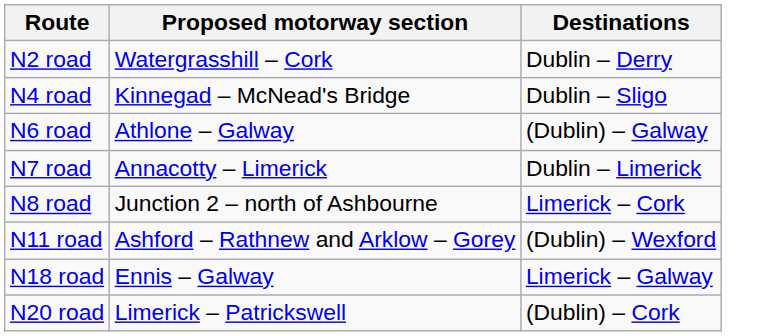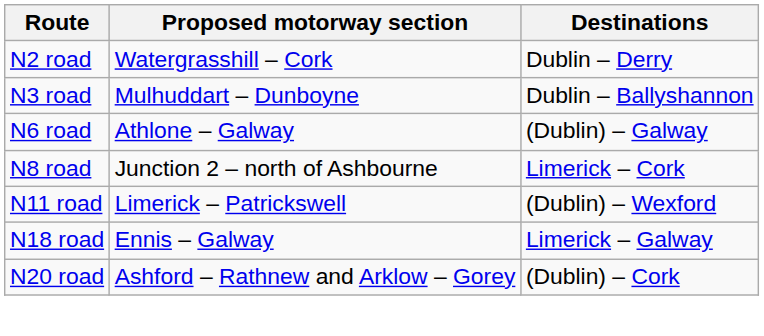 <table class="wikitable">
 <tr>
 <th>Route</th>
 <th>Proposed motorway section</th>
 <th>Destinations</th>
 </tr>
 <tr>
 <td><a href='#'>N2 road</a></td>
 <td><a href='#'>Watergrasshill</a> – <a href='#'>Cork</a></td>
 <td>Dublin – <a href='#'>Derry</a></td>
 </tr>
 <tr>
-<td><a href='#'>N4 road</a></td>
-<td><a href='#'>Kinnegad</a> – McNead's Bridge</td>
-<td>Dublin – <a href='#'>Sligo</a></td>
+<td><a href='#'>N3 road</a></td>
+<td><a href='#'>Mulhuddart</a> – <a href='#'>Dunboyne</a></td>
+<td>Dublin – <a href='#'>Ballyshannon</a></td>
 </tr>
 <tr>
 <td><a href='#'>N6 road</a></td>
 <td><a href='#'>Athlone</a> – <a href='#'>Galway</a></td>
 <td>(Dublin) – <a href='#'>Galway</a></td>
-</tr>
-<tr>
-<td><a href='#'>N7 road</a></td>
-<td><a href='#'>Annacotty</a> – <a href='#'>Limerick</a></td>
-<td>Dublin – <a href='#'>Limerick</a></td>
 </tr>
 <tr>
 <td><a href='#'>N8 road</a></td>
 <td>Junction 2 – north of Ashbourne</td>
 <td><a href='#'>Limerick</a> – <a href='#'>Cork</a></td>
 </tr>
 <tr>
 <td><a href='#'>N11 road</a></td>
-<td><a href='#'>Ashford</a> – <a href='#'>Rathnew</a> and <a href='#'>Arklow</a> – <a href='#'>Gorey</a></td>
+<td><a href='#'>Limerick</a> – <a href='#'>Patrickswell</a></td>
 <td>(Dublin) – <a href='#'>Wexford</a></td>
 </tr>
 <tr>
 <td><a href='#'>N18 road</a></td>
 <td><a href='#'>Ennis</a> – <a href='#'>Galway</a></td>
 <td><a href='#'>Limerick</a> – <a href='#'>Galway</a></td>
 </tr>
 <tr>
 <td><a href='#'>N20 road</a></td>
-<td><a href='#'>Limerick</a> – <a href='#'>Patrickswell</a></td>
+<td><a href='#'>Ashford</a> – <a href='#'>Rathnew</a> and <a href='#'>Arklow</a> – <a href='#'>Gorey</a></td>
 <td>(Dublin) – <a href='#'>Cork</a></td>
 </tr>
 </table>
